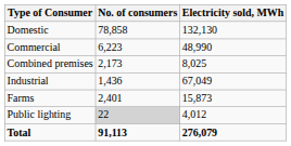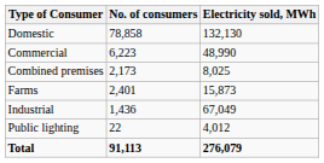 <table class="wikitable">
 <tr>
 <th>Type of Consumer</th>
 <th>No. of consumers</th>
 <th>Electricity sold, MWh</th>
 </tr>
 <tr>
 <td>Domestic</td>
 <td>78,858</td>
 <td>132,130</td>
 </tr>
 <tr>
 <td>Commercial</td>
 <td>6,223</td>
 <td>48,990</td>
 </tr>
 <tr>
 <td>Combined premises</td>
 <td>2,173</td>
 <td>8,025</td>
 </tr>
 <tr>
+<td>Farms</td>
+<td>2,401</td>
+<td>15,873</td>
+</tr>
+<tr>
 <td>Industrial</td>
 <td>1,436</td>
 <td>67,049</td>
 </tr>
 <tr>
-<td>Farms</td>
-<td>2,401</td>
-<td>15,873</td>
-</tr>
-<tr>
 <td>Public lighting</td>
-<td style="background: lightgrey;">22</td>
+<td>22</td>
 <td>4,012</td>
 </tr>
 <tr>
 <td><strong>Total</strong></td>
 <td><strong>91,113</strong></td>
 <td><strong>276,079</strong></td>
 </tr>
 </table>
